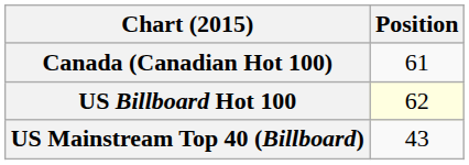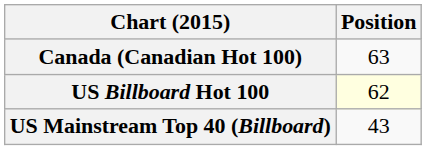 <table class="wikitable plainrowheaders sortable" style="text-align:center;">
 <tr>
 <th>Chart (2015)</th>
 <th>Position</th>
 </tr>
 <tr>
 <th scope="row">Canada (Canadian Hot 100)</th>
-<td>61</td>
+<td>63</td>
 </tr>
 <tr>
 <th scope="row">US <em>Billboard</em> Hot 100</th>
 <td style="background: lightyellow;">62</td>
 </tr>
 <tr>
 <th scope="row">US Mainstream Top 40 (<em>Billboard</em>)</th>
 <td>43</td>
 </tr>
 </table>
